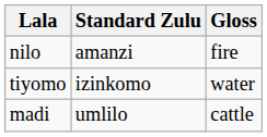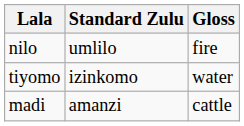 <table class="wikitable">
 <tr>
 <th>Lala</th>
 <th>Standard Zulu</th>
 <th>Gloss</th>
 </tr>
 <tr>
 <td>nilo</td>
-<td>amanzi</td>
+<td>umlilo</td>
 <td>fire</td>
 </tr>
 <tr>
 <td>tiyomo</td>
 <td>izinkomo</td>
 <td>water</td>
 </tr>
 <tr>
 <td>madi</td>
-<td>umlilo</td>
+<td>amanzi</td>
 <td>cattle</td>
 </tr>
 </table>
